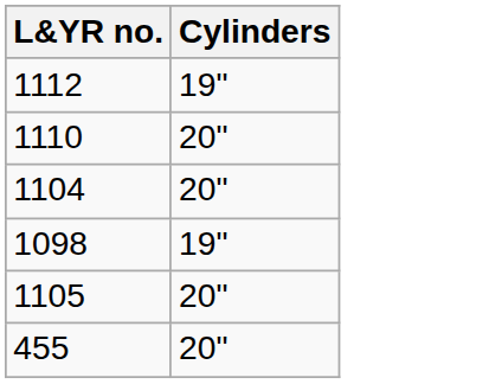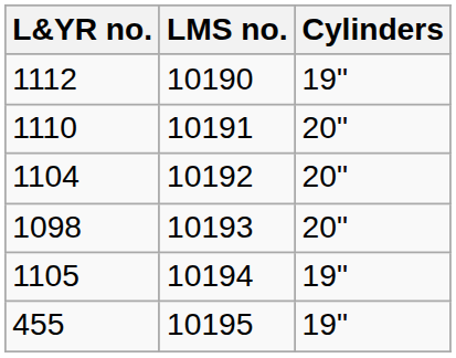 <table class="wikitable">
 <tr>
 <th>L&YR no.</th>
+<th>LMS no.</th>
 <th>Cylinders</th>
 </tr>
 <tr>
 <td>1112</td>
+<td>10190</td>
 <td>19"</td>
 </tr>
 <tr>
 <td>1110</td>
+<td>10191</td>
 <td>20"</td>
 </tr>
 <tr>
 <td>1104</td>
+<td>10192</td>
 <td>20"</td>
 </tr>
 <tr>
 <td>1098</td>
+<td>10193</td>
+<td>20"</td>
+</tr>
+<tr>
+<td>1105</td>
+<td>10194</td>
 <td>19"</td>
 </tr>
 <tr>
-<td>1105</td>
-<td>20"</td>
-</tr>
-<tr>
 <td>455</td>
-<td>20"</td>
+<td>10195</td>
+<td>19"</td>
 </tr>
 </table>
